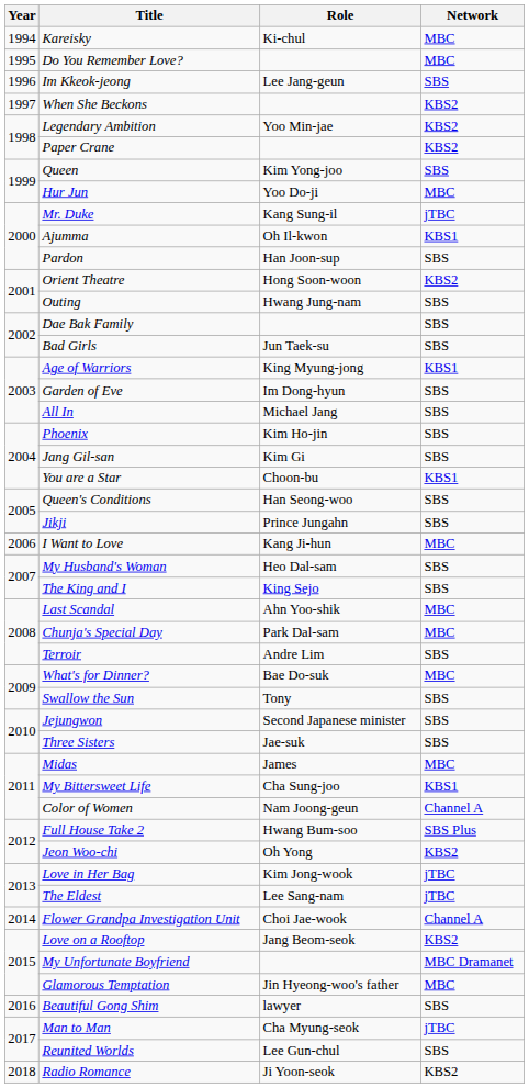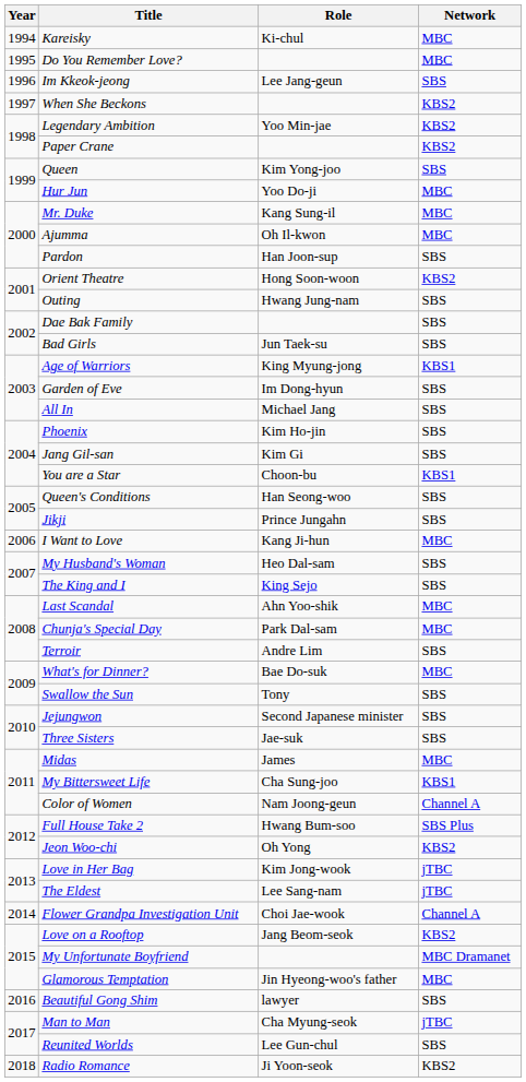 <table class="wikitable" style="width:600px">
 <tr>
 <th width=10>Year</th>
 <th>Title</th>
 <th>Role</th>
 <th>Network</th>
 </tr>
 <tr>
 <td>1994</td>
 <td><em>Kareisky</em></td>
 <td>Ki-chul</td>
 <td><a href='#'>MBC</a></td>
 </tr>
 <tr>
 <td>1995</td>
 <td><em>Do You Remember Love?</em></td>
 <td></td>
 <td><a href='#'>MBC</a></td>
 </tr>
 <tr>
 <td>1996</td>
 <td><em>Im Kkeok-jeong</em></td>
 <td>Lee Jang-geun</td>
 <td><a href='#'>SBS</a></td>
 </tr>
 <tr>
 <td>1997</td>
 <td><em>When She Beckons</em></td>
 <td></td>
 <td><a href='#'>KBS2</a></td>
 </tr>
 <tr>
 <td rowspan=2>1998</td>
 <td><em>Legendary Ambition</em></td>
 <td>Yoo Min-jae</td>
 <td><a href='#'>KBS2</a></td>
 </tr>
 <tr>
 <td><em>Paper Crane</em></td>
 <td></td>
 <td><a href='#'>KBS2</a></td>
 </tr>
 <tr>
 <td rowspan=2>1999</td>
 <td><em>Queen</em></td>
 <td>Kim Yong-joo</td>
 <td><a href='#'>SBS</a></td>
 </tr>
 <tr>
 <td><em><a href='#'>Hur Jun</a></em></td>
 <td>Yoo Do-ji</td>
 <td><a href='#'>MBC</a></td>
 </tr>
 <tr>
 <td rowspan=3>2000</td>
 <td><em><a href='#'>Mr. Duke</a></em></td>
 <td>Kang Sung-il</td>
-<td><a href='#'>jTBC</a></td>
+<td><a href='#'>MBC</a></td>
 </tr>
 <tr>
 <td><em>Ajumma</em></td>
 <td>Oh Il-kwon</td>
-<td><a href='#'>KBS1</a></td>
+<td><a href='#'>MBC</a></td>
 </tr>
 <tr>
 <td><em>Pardon</em></td>
 <td>Han Joon-sup</td>
 <td>SBS</td>
 </tr>
 <tr>
 <td rowspan=2>2001</td>
 <td><em>Orient Theatre</em></td>
 <td>Hong Soon-woon</td>
 <td><a href='#'>KBS2</a></td>
 </tr>
 <tr>
 <td><em>Outing</em></td>
 <td>Hwang Jung-nam</td>
 <td>SBS</td>
 </tr>
 <tr>
 <td rowspan=2>2002</td>
 <td><em>Dae Bak Family</em></td>
 <td></td>
 <td>SBS</td>
 </tr>
 <tr>
 <td><em>Bad Girls</em></td>
 <td>Jun Taek-su</td>
 <td>SBS</td>
 </tr>
 <tr>
 <td rowspan=3>2003</td>
 <td><em><a href='#'>Age of Warriors</a></em></td>
 <td>King Myung-jong</td>
 <td><a href='#'>KBS1</a></td>
 </tr>
 <tr>
 <td><em>Garden of Eve</em></td>
 <td>Im Dong-hyun</td>
 <td>SBS</td>
 </tr>
 <tr>
 <td><em><a href='#'>All In</a></em></td>
 <td>Michael Jang</td>
 <td>SBS</td>
 </tr>
 <tr>
 <td rowspan=3>2004</td>
 <td><em><a href='#'>Phoenix</a></em></td>
 <td>Kim Ho-jin</td>
 <td>SBS</td>
 </tr>
 <tr>
 <td><em>Jang Gil-san</em></td>
 <td>Kim Gi</td>
 <td>SBS</td>
 </tr>
 <tr>
 <td><em>You are a Star</em></td>
 <td>Choon-bu</td>
 <td><a href='#'>KBS1</a></td>
 </tr>
 <tr>
 <td rowspan=2>2005</td>
 <td><em>Queen's Conditions</em></td>
 <td>Han Seong-woo</td>
 <td>SBS</td>
 </tr>
 <tr>
 <td><em><a href='#'>Jikji</a></em></td>
 <td>Prince Jungahn</td>
 <td>SBS</td>
 </tr>
 <tr>
 <td>2006</td>
 <td><em>I Want to Love</em></td>
 <td>Kang Ji-hun</td>
 <td><a href='#'>MBC</a></td>
 </tr>
 <tr>
 <td rowspan=2>2007</td>
 <td><em><a href='#'>My Husband's Woman</a></em></td>
 <td>Heo Dal-sam</td>
 <td>SBS</td>
 </tr>
 <tr>
 <td><em><a href='#'>The King and I</a></em></td>
 <td><a href='#'>King Sejo</a></td>
 <td>SBS</td>
 </tr>
 <tr>
 <td rowspan=3>2008</td>
 <td><em><a href='#'>Last Scandal</a></em></td>
 <td>Ahn Yoo-shik</td>
 <td><a href='#'>MBC</a></td>
 </tr>
 <tr>
 <td><em><a href='#'>Chunja's Special Day</a></em></td>
 <td>Park Dal-sam</td>
 <td><a href='#'>MBC</a></td>
 </tr>
 <tr>
 <td><em><a href='#'>Terroir</a></em></td>
 <td>Andre Lim</td>
 <td>SBS</td>
 </tr>
 <tr>
 <td rowspan=2>2009</td>
 <td><em><a href='#'>What's for Dinner?</a></em></td>
 <td>Bae Do-suk</td>
 <td><a href='#'>MBC</a></td>
 </tr>
 <tr>
 <td><em><a href='#'>Swallow the Sun</a></em></td>
 <td>Tony</td>
 <td>SBS</td>
 </tr>
 <tr>
 <td rowspan=2>2010</td>
 <td><em><a href='#'>Jejungwon</a></em></td>
 <td>Second Japanese minister</td>
 <td>SBS</td>
 </tr>
 <tr>
 <td><em><a href='#'>Three Sisters</a></em></td>
 <td>Jae-suk</td>
 <td>SBS</td>
 </tr>
 <tr>
 <td rowspan=3>2011</td>
 <td><em><a href='#'>Midas</a></em></td>
 <td>James</td>
 <td><a href='#'>MBC</a></td>
 </tr>
 <tr>
 <td><em><a href='#'>My Bittersweet Life</a></em></td>
 <td>Cha Sung-joo</td>
 <td><a href='#'>KBS1</a></td>
 </tr>
 <tr>
 <td><em>Color of Women</em></td>
 <td>Nam Joong-geun</td>
 <td><a href='#'>Channel A</a></td>
 </tr>
 <tr>
 <td rowspan=2>2012</td>
 <td><em><a href='#'>Full House Take 2</a></em></td>
 <td>Hwang Bum-soo</td>
 <td><a href='#'>SBS Plus</a></td>
 </tr>
 <tr>
 <td><em><a href='#'>Jeon Woo-chi</a></em></td>
 <td>Oh Yong</td>
 <td><a href='#'>KBS2</a></td>
 </tr>
 <tr>
 <td rowspan=2>2013</td>
 <td><em><a href='#'>Love in Her Bag</a></em></td>
 <td>Kim Jong-wook</td>
 <td><a href='#'>jTBC</a></td>
 </tr>
 <tr>
 <td><em><a href='#'>The Eldest</a></em></td>
 <td>Lee Sang-nam</td>
 <td><a href='#'>jTBC</a></td>
 </tr>
 <tr>
 <td>2014</td>
 <td><em><a href='#'>Flower Grandpa Investigation Unit</a></em></td>
 <td>Choi Jae-wook</td>
 <td><a href='#'>Channel A</a></td>
 </tr>
 <tr>
 <td rowspan=3>2015</td>
 <td><em><a href='#'>Love on a Rooftop</a></em></td>
 <td>Jang Beom-seok</td>
 <td><a href='#'>KBS2</a></td>
 </tr>
 <tr>
 <td><em><a href='#'>My Unfortunate Boyfriend</a></em></td>
 <td></td>
 <td><a href='#'>MBC Dramanet</a></td>
 </tr>
 <tr>
 <td><em><a href='#'>Glamorous Temptation</a></em></td>
 <td>Jin Hyeong-woo's father</td>
 <td><a href='#'>MBC</a></td>
 </tr>
 <tr>
 <td>2016</td>
 <td><em><a href='#'>Beautiful Gong Shim</a></em></td>
 <td>lawyer</td>
 <td>SBS</td>
 </tr>
 <tr>
 <td rowspan=2>2017</td>
 <td><em><a href='#'>Man to Man</a></em></td>
 <td>Cha Myung-seok</td>
 <td><a href='#'>jTBC</a></td>
 </tr>
 <tr>
 <td><em><a href='#'>Reunited Worlds</a></em></td>
 <td>Lee Gun-chul</td>
 <td>SBS</td>
 </tr>
 <tr>
 <td>2018</td>
 <td><em><a href='#'>Radio Romance</a></em></td>
 <td>Ji Yoon-seok</td>
 <td>KBS2</td>
 </tr>
 </table>
